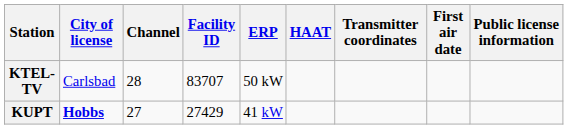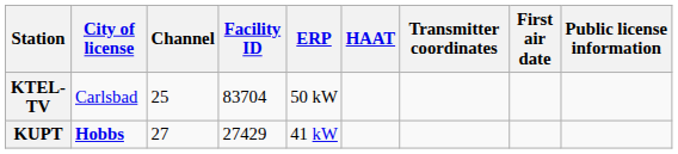 <table class="sortable wikitable">
 <tr>
 <th scope = "col">Station</th>
 <th scope = "col"><a href='#'>City of license</a></th>
 <th scope = "col">Channel</th>
 <th scope = "col"><a href='#'>Facility ID</a></th>
 <th scope = "col"><a href='#'>ERP</a></th>
 <th scope = "col"><a href='#'>HAAT</a></th>
 <th scope = "col" class="unsortable">Transmitter coordinates</th>
 <th scope = "col">First air date</th>
 <th scope = "col" class="unsortable">Public license information</th>
 </tr>
 <tr>
 <th scope = "row">KTEL-TV</th>
 <td><a href='#'>Carlsbad</a></td>
-<td>28</td>
-<td>83707</td>
+<td>25</td>
+<td>83704</td>
 <td>50 kW</td>
 <td></td>
 <td></td>
 <td></td>
 <td></td>
 </tr>
 <tr>
 <th scope = "row">KUPT</th>
 <td><strong><a href='#'>Hobbs</a></strong></td>
 <td>27</td>
 <td>27429</td>
 <td>41 <a href='#'>kW</a></td>
 <td></td>
 <td></td>
 <td></td>
 <td></td>
 </tr>
 </table>
